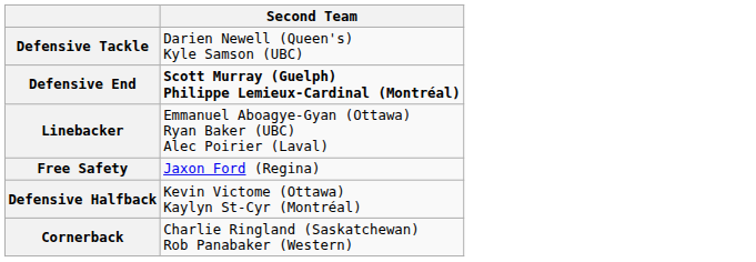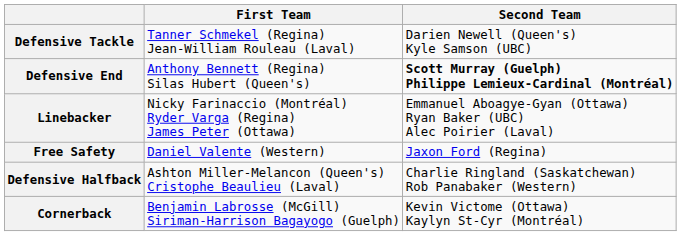 <table class="wikitable">
 <tr>
 <th></th>
+<th>First Team</th>
 <th>Second Team</th>
 </tr>
 <tr>
 <th>Defensive Tackle</th>
+<td><a href='#'>Tanner Schmekel</a> (Regina)<br>Jean-William Rouleau (Laval)</td>
 <td>Darien Newell (Queen's)<br>Kyle Samson (UBC)</td>
 </tr>
 <tr>
 <th>Defensive End</th>
+<td><a href='#'>Anthony Bennett</a> (Regina)<br>Silas Hubert (Queen's)</td>
 <td><strong>Scott Murray (Guelph)<br>Philippe Lemieux-Cardinal (Montréal)</strong></td>
 </tr>
 <tr>
 <th>Linebacker</th>
+<td>Nicky Farinaccio (Montréal)<br><a href='#'>Ryder Varga</a> (Regina)<br><a href='#'>James Peter</a> (Ottawa)</td>
 <td>Emmanuel Aboagye-Gyan (Ottawa)<br>Ryan Baker (UBC)<br>Alec Poirier (Laval)</td>
 </tr>
 <tr>
 <th>Free Safety</th>
+<td><a href='#'>Daniel Valente</a> (Western)</td>
 <td><a href='#'>Jaxon Ford</a> (Regina)</td>
 </tr>
 <tr>
 <th>Defensive Halfback</th>
-<td>Kevin Victome (Ottawa)<br>Kaylyn St-Cyr (Montréal)</td>
+<td>Ashton Miller-Melancon (Queen's)<br><a href='#'>Cristophe Beaulieu</a> (Laval)</td>
+<td>Charlie Ringland (Saskatchewan)<br>Rob Panabaker (Western)</td>
 </tr>
 <tr>
 <th>Cornerback</th>
-<td>Charlie Ringland (Saskatchewan)<br>Rob Panabaker (Western)</td>
+<td><a href='#'>Benjamin Labrosse</a> (McGill)<br><a href='#'>Siriman-Harrison Bagayogo</a> (Guelph)</td>
+<td>Kevin Victome (Ottawa)<br>Kaylyn St-Cyr (Montréal)</td>
 </tr>
 </table>
